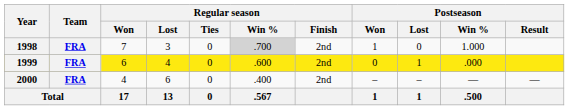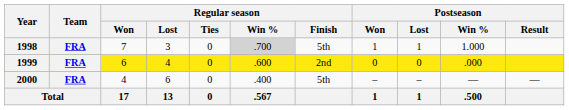 <table class="wikitable" style="font-size: 95%; text-align:center; width:55em">
 <tr>
 <th rowspan="2">Year</th>
 <th rowspan="2">Team</th>
 <th colspan="5">Regular season</th>
 <th colspan="4">Postseason</th>
 </tr>
 <tr>
 <th>Won</th>
 <th>Lost</th>
 <th>Ties</th>
 <th>Win %</th>
 <th>Finish</th>
 <th>Won</th>
 <th>Lost</th>
 <th>Win %</th>
 <th>Result</th>
 </tr>
 <tr>
 <th>1998</th>
 <th><a href='#'>FRA</a></th>
 <td>7</td>
 <td>3</td>
 <td>0</td>
 <td style="background: lightgrey;">.700</td>
-<td>2nd </td>
+<td>5th </td>
 <td>1</td>
-<td>0</td>
+<td>1</td>
 <td>1.000</td>
 <td></td>
 </tr>
 <tr style="background:#FDE910">
 <th>1999</th>
 <th><a href='#'>FRA</a></th>
 <td>6</td>
 <td>4</td>
 <td>0</td>
 <td>.600</td>
 <td>2nd </td>
 <td>0</td>
-<td>1</td>
+<td>0</td>
 <td>.000</td>
 <td></td>
 </tr>
 <tr>
 <th>2000</th>
 <th><a href='#'>FRA</a></th>
 <td>4</td>
 <td>6</td>
 <td>0</td>
 <td>.400</td>
-<td>2nd </td>
+<td>5th </td>
 <td>–</td>
 <td>–</td>
 <td>—</td>
 <td>—</td>
 </tr>
 <tr>
 <th colspan="2">Total</th>
 <th>17</th>
 <th>13</th>
 <th>0</th>
 <th>.567</th>
 <th></th>
 <th>1</th>
 <th>1</th>
 <th>.500</th>
 <th></th>
 </tr>
 </table>
